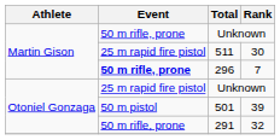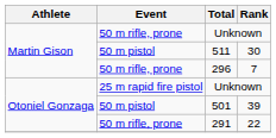 <table class="wikitable" style="font-size:90%">
 <tr>
 <th>Athlete</th>
 <th>Event</th>
 <th>Total</th>
 <th>Rank</th>
 </tr>
 <tr align=center>
 <td rowspan=3 align=left><a href='#'>Martin Gison</a></td>
 <td align=left><a href='#'>50 m rifle, prone</a></td>
 <td colspan=2>Unknown</td>
 </tr>
 <tr>
-<td align=left><a href='#'>25 m rapid fire pistol</a></td>
+<td align=left><a href='#'>50 m pistol</a></td>
 <td align=center>511</td>
 <td align=center>30</td>
 </tr>
 <tr>
-<td align=left><strong><a href='#'>50 m rifle, prone</a></strong></td>
+<td align=left><a href='#'>50 m rifle, prone</a></td>
 <td align=center>296</td>
 <td align=center>7</td>
 </tr>
 <tr>
 <td rowspan=3 align=left><a href='#'>Otoniel Gonzaga</a></td>
 <td align=left><a href='#'>25 m rapid fire pistol</a></td>
 <td colspan=2 align=center>Unknown</td>
 </tr>
 <tr>
 <td align=left><a href='#'>50 m pistol</a></td>
 <td align=center>501</td>
 <td align=center>39</td>
 </tr>
 <tr>
 <td align=left><a href='#'>50 m rifle, prone</a></td>
 <td align=center>291</td>
-<td align=center>32</td>
+<td align=center>22</td>
 </tr>
 <tr>
 </tr>
 </table>
